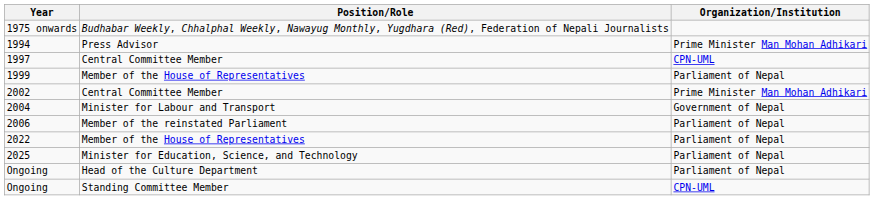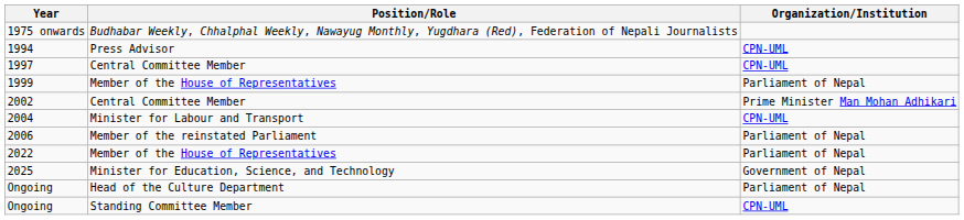 <table class="wikitable">
 <tr>
 <th>Year</th>
 <th>Position/Role</th>
 <th>Organization/Institution</th>
 </tr>
 <tr>
 <td>1975 onwards</td>
 <td Journalist><em>Budhabar Weekly</em>, <em>Chhalphal Weekly</em>, <em>Nawayug Monthly</em>, <em>Yugdhara (Red)</em>, Federation of Nepali Journalists</td>
 </tr>
 <tr>
 <td>1994</td>
 <td>Press Advisor</td>
-<td>Prime Minister <a href='#'>Man Mohan Adhikari</a></td>
+<td><a href='#'>CPN-UML</a></td>
 </tr>
 <tr>
 <td>1997</td>
 <td>Central Committee Member</td>
 <td><a href='#'>CPN-UML</a></td>
 </tr>
 <tr>
 <td>1999</td>
 <td>Member of the <a href='#'>House of Representatives</a></td>
 <td>Parliament of Nepal</td>
 </tr>
 <tr>
 <td>2002</td>
 <td>Central Committee Member</td>
 <td>Prime Minister <a href='#'>Man Mohan Adhikari</a></td>
 </tr>
 <tr>
 <td>2004</td>
 <td>Minister for Labour and Transport</td>
-<td>Government of Nepal</td>
+<td><a href='#'>CPN-UML</a></td>
 </tr>
 <tr>
 <td>2006</td>
 <td>Member of the reinstated Parliament</td>
 <td>Parliament of Nepal</td>
 </tr>
 <tr>
 <td>2022</td>
 <td>Member of the <a href='#'>House of Representatives</a></td>
 <td>Parliament of Nepal</td>
 </tr>
 <tr>
 <td>2025</td>
 <td>Minister for Education, Science, and Technology</td>
-<td>Parliament of Nepal</td>
+<td>Government of Nepal</td>
 </tr>
 <tr>
 <td>Ongoing</td>
 <td>Head of the Culture Department</td>
 <td>Parliament of Nepal</td>
 </tr>
 <tr>
 <td>Ongoing</td>
 <td>Standing Committee Member</td>
 <td><a href='#'>CPN-UML</a></td>
 </tr>
 </table>
